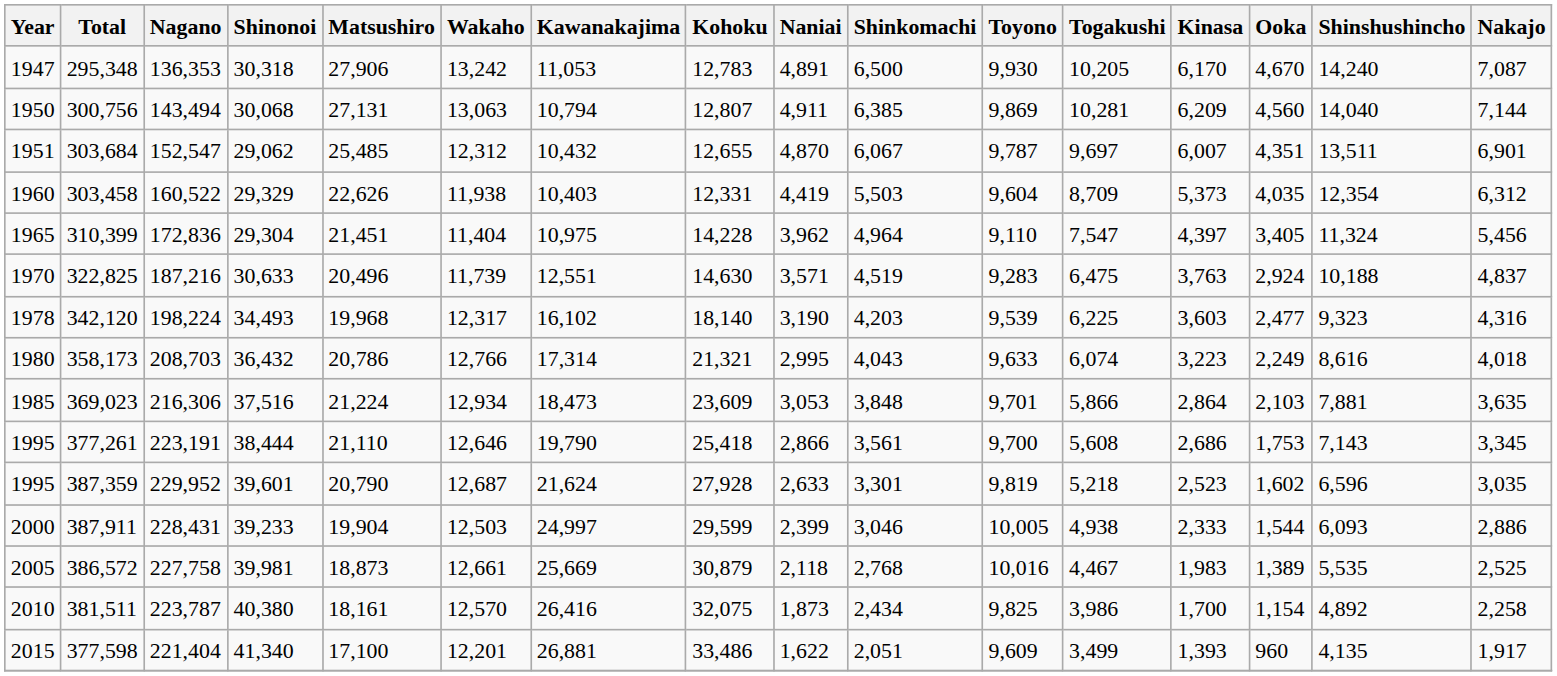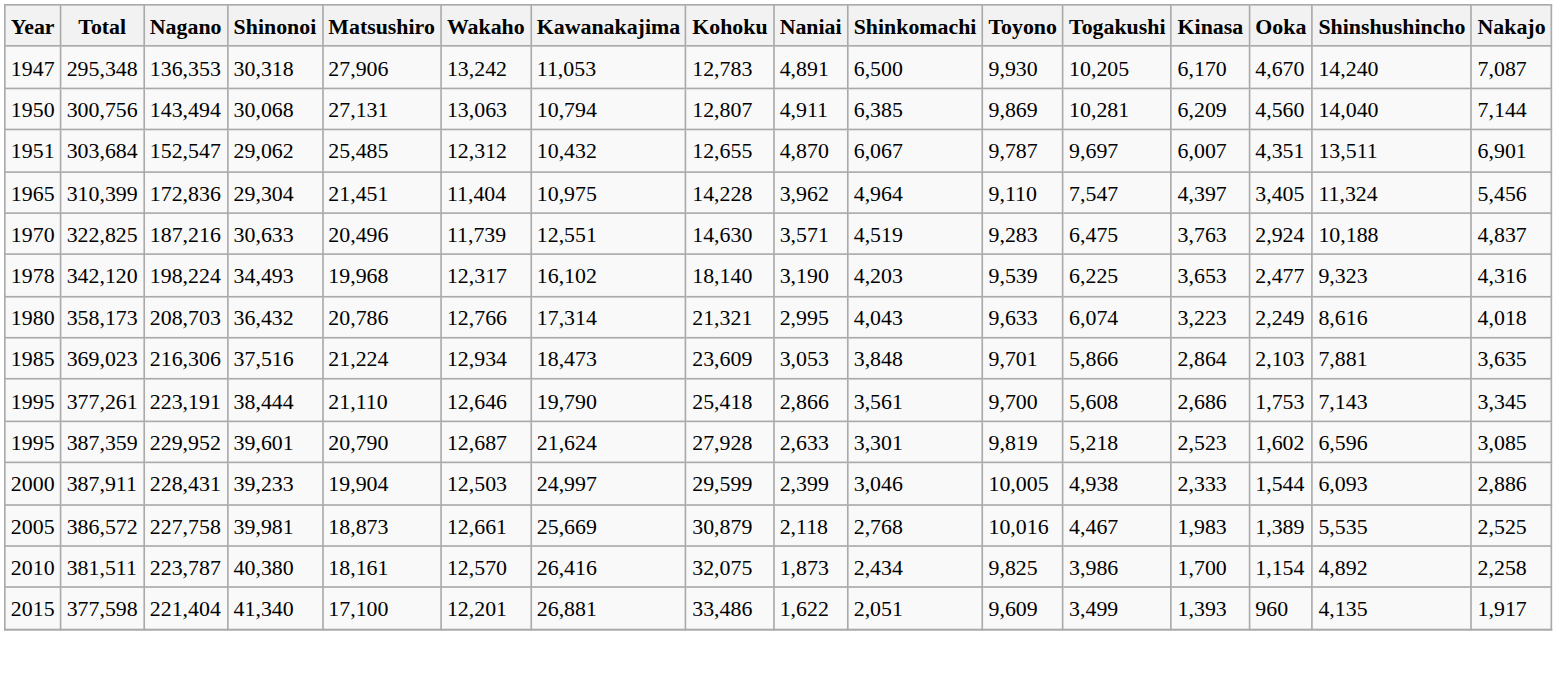 <table class="wikitable sortable">
 <tr>
 <th scope="col"><small>Year</small></th>
 <th scope="col"><small>Total</small></th>
 <th scope="col"><small> Nagano</small></th>
 <th scope="col"><small>Shinonoi</small></th>
 <th scope="col"><small>Matsushiro</small></th>
 <th scope="col"><small>Wakaho</small></th>
 <th scope="col"><small>Kawanakajima</small></th>
 <th scope="col"><small>Kohoku</small></th>
 <th scope="col"><small>Naniai</small></th>
 <th scope="col"><small>Shinkomachi</small></th>
 <th scope="col"><small>Toyono</small></th>
 <th scope="col"><small>Togakushi</small></th>
 <th scope="col"><small>Kinasa</small></th>
 <th scope="col"><small>Ooka</small></th>
 <th scope="col"><small>Shinshushincho</small></th>
 <th scope="col"><small>Nakajo</small></th>
 </tr>
 <tr>
 <td><small>1947</small></td>
 <td><small>295,348</small></td>
 <td><small>136,353</small></td>
 <td><small>30,318</small></td>
 <td><small>27,906</small></td>
 <td><small>13,242</small></td>
 <td><small>11,053</small></td>
 <td><small>12,783</small></td>
 <td><small>4,891</small></td>
 <td><small>6,500</small></td>
 <td><small>9,930</small></td>
 <td><small>10,205</small></td>
 <td><small>6,170</small></td>
 <td><small>4,670</small></td>
 <td><small>14,240</small></td>
 <td><small>7,087</small></td>
 </tr>
 <tr>
 <td><small>1950</small></td>
 <td><small>300,756</small></td>
 <td><small>143,494</small></td>
 <td><small>30,068</small></td>
 <td><small>27,131</small></td>
 <td><small>13,063</small></td>
 <td><small>10,794</small></td>
 <td><small>12,807</small></td>
 <td><small>4,911</small></td>
 <td><small>6,385</small></td>
 <td><small>9,869</small></td>
 <td><small>10,281</small></td>
 <td><small>6,209</small></td>
 <td><small>4,560</small></td>
 <td><small>14,040</small></td>
 <td><small>7,144</small></td>
 </tr>
 <tr>
 <td><small>1951</small></td>
 <td><small>303,684</small></td>
 <td><small>152,547</small></td>
 <td><small>29,062</small></td>
 <td><small>25,485</small></td>
 <td><small>12,312</small></td>
 <td><small>10,432</small></td>
 <td><small>12,655</small></td>
 <td><small>4,870</small></td>
 <td><small>6,067</small></td>
 <td><small>9,787</small></td>
 <td><small>9,697</small></td>
 <td><small>6,007</small></td>
 <td><small>4,351</small></td>
 <td><small>13,511</small></td>
 <td><small>6,901</small></td>
 </tr>
 <tr>
-<td><small>1960</small></td>
-<td><small>303,458</small></td>
-<td><small>160,522</small></td>
-<td><small>29,329</small></td>
-<td><small>22,626</small></td>
-<td><small>11,938</small></td>
-<td><small>10,403</small></td>
-<td><small>12,331</small></td>
-<td><small>4,419</small></td>
-<td><small>5,503</small></td>
-<td><small>9,604</small></td>
-<td><small>8,709</small></td>
-<td><small>5,373</small></td>
-<td><small>4,035</small></td>
-<td><small>12,354</small></td>
-<td><small>6,312</small></td>
-</tr>
-<tr>
 <td><small>1965</small></td>
 <td><small>310,399</small></td>
 <td><small>172,836</small></td>
 <td><small>29,304</small></td>
 <td><small>21,451</small></td>
 <td><small>11,404</small></td>
 <td><small>10,975</small></td>
 <td><small>14,228</small></td>
 <td><small>3,962</small></td>
 <td><small>4,964</small></td>
 <td><small>9,110</small></td>
 <td><small>7,547</small></td>
 <td><small>4,397</small></td>
 <td><small>3,405</small></td>
 <td><small>11,324</small></td>
 <td><small>5,456</small></td>
 </tr>
 <tr>
 <td><small>1970</small></td>
 <td><small>322,825</small></td>
 <td><small>187,216</small></td>
 <td><small>30,633</small></td>
 <td><small>20,496</small></td>
 <td><small>11,739</small></td>
 <td><small>12,551</small></td>
 <td><small>14,630</small></td>
 <td><small>3,571</small></td>
 <td><small>4,519</small></td>
 <td><small>9,283</small></td>
 <td><small>6,475</small></td>
 <td><small>3,763</small></td>
 <td><small>2,924</small></td>
 <td><small>10,188</small></td>
 <td><small>4,837</small></td>
 </tr>
 <tr>
 <td><small>1978</small></td>
 <td><small>342,120</small></td>
 <td><small>198,224</small></td>
 <td><small>34,493</small></td>
 <td><small>19,968</small></td>
 <td><small>12,317</small></td>
 <td><small>16,102</small></td>
 <td><small>18,140</small></td>
 <td><small>3,190</small></td>
 <td><small>4,203</small></td>
 <td><small>9,539</small></td>
 <td><small>6,225</small></td>
-<td><small>3,603</small></td>
+<td><small>3,653</small></td>
 <td><small>2,477</small></td>
 <td><small>9,323</small></td>
 <td><small>4,316</small></td>
 </tr>
 <tr>
 <td><small>1980</small></td>
 <td><small>358,173</small></td>
 <td><small>208,703</small></td>
 <td><small>36,432</small></td>
 <td><small>20,786</small></td>
 <td><small>12,766</small></td>
 <td><small>17,314</small></td>
 <td><small>21,321</small></td>
 <td><small>2,995</small></td>
 <td><small>4,043</small></td>
 <td><small>9,633</small></td>
 <td><small>6,074</small></td>
 <td><small>3,223</small></td>
 <td><small>2,249</small></td>
 <td><small>8,616</small></td>
 <td><small>4,018</small></td>
 </tr>
 <tr>
 <td><small>1985</small></td>
 <td><small>369,023</small></td>
 <td><small>216,306</small></td>
 <td><small>37,516</small></td>
 <td><small>21,224</small></td>
 <td><small>12,934</small></td>
 <td><small>18,473</small></td>
 <td><small>23,609</small></td>
 <td><small>3,053</small></td>
 <td><small>3,848</small></td>
 <td><small>9,701</small></td>
 <td><small>5,866</small></td>
 <td><small>2,864</small></td>
 <td><small>2,103</small></td>
 <td><small>7,881</small></td>
 <td><small>3,635</small></td>
 </tr>
 <tr>
 <td><small>1995</small></td>
 <td><small>377,261</small></td>
 <td><small>223,191</small></td>
 <td><small>38,444</small></td>
 <td><small>21,110</small></td>
 <td><small>12,646</small></td>
 <td><small>19,790</small></td>
 <td><small>25,418</small></td>
 <td><small>2,866</small></td>
 <td><small>3,561</small></td>
 <td><small>9,700</small></td>
 <td><small>5,608</small></td>
 <td><small>2,686</small></td>
 <td><small>1,753</small></td>
 <td><small>7,143</small></td>
 <td><small>3,345</small></td>
 </tr>
 <tr>
 <td><small>1995</small></td>
 <td><small>387,359</small></td>
 <td><small>229,952</small></td>
 <td><small>39,601</small></td>
 <td><small>20,790</small></td>
 <td><small>12,687</small></td>
 <td><small>21,624</small></td>
 <td><small>27,928</small></td>
 <td><small>2,633</small></td>
 <td><small>3,301</small></td>
 <td><small>9,819</small></td>
 <td><small>5,218</small></td>
 <td><small>2,523</small></td>
 <td><small>1,602</small></td>
 <td><small>6,596</small></td>
-<td><small>3,035</small></td>
+<td><small>3,085</small></td>
 </tr>
 <tr>
 <td><small>2000</small></td>
 <td><small>387,911</small></td>
 <td><small>228,431</small></td>
 <td><small>39,233</small></td>
 <td><small>19,904</small></td>
 <td><small>12,503</small></td>
 <td><small>24,997</small></td>
 <td><small>29,599</small></td>
 <td><small>2,399</small></td>
 <td><small>3,046</small></td>
 <td><small>10,005</small></td>
 <td><small>4,938</small></td>
 <td><small>2,333</small></td>
 <td><small>1,544</small></td>
 <td><small>6,093</small></td>
 <td><small>2,886</small></td>
 </tr>
 <tr>
 <td><small>2005</small></td>
 <td><small>386,572</small></td>
 <td><small>227,758</small></td>
 <td><small>39,981</small></td>
 <td><small>18,873</small></td>
 <td><small>12,661</small></td>
 <td><small>25,669</small></td>
 <td><small>30,879</small></td>
 <td><small>2,118</small></td>
 <td><small>2,768</small></td>
 <td><small>10,016</small></td>
 <td><small>4,467</small></td>
 <td><small>1,983</small></td>
 <td><small>1,389</small></td>
 <td><small>5,535</small></td>
 <td><small>2,525</small></td>
 </tr>
 <tr>
 <td><small>2010</small></td>
 <td><small>381,511</small></td>
 <td><small>223,787</small></td>
 <td><small>40,380</small></td>
 <td><small>18,161</small></td>
 <td><small>12,570</small></td>
 <td><small>26,416</small></td>
 <td><small>32,075</small></td>
 <td><small>1,873</small></td>
 <td><small>2,434</small></td>
 <td><small>9,825</small></td>
 <td><small>3,986</small></td>
 <td><small>1,700</small></td>
 <td><small>1,154</small></td>
 <td><small>4,892</small></td>
 <td><small>2,258</small></td>
 </tr>
 <tr>
 <td><small>2015</small></td>
 <td><small>377,598</small></td>
 <td><small>221,404</small></td>
 <td><small>41,340</small></td>
 <td><small>17,100</small></td>
 <td><small>12,201</small></td>
 <td><small>26,881</small></td>
 <td><small>33,486</small></td>
 <td><small>1,622</small></td>
 <td><small>2,051</small></td>
 <td><small>9,609</small></td>
 <td><small>3,499</small></td>
 <td><small>1,393</small></td>
 <td><small>960</small></td>
 <td><small>4,135</small></td>
 <td><small>1,917</small></td>
 </tr>
 <tr>
 </tr>
 </table>
